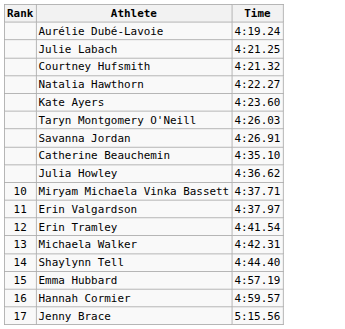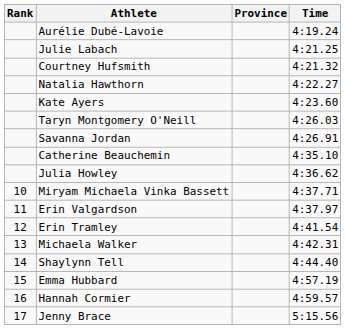 <table class="wikitable sortable" style="text-align:center">
 <tr>
 <th>Rank</th>
 <th>Athlete</th>
+<th>Province</th>
 <th>Time</th>
 </tr>
 <tr>
 <td></td>
 <td align=left>Aurélie Dubé-Lavoie</td>
+<td align="left"></td>
 <td>4:19.24</td>
 </tr>
 <tr>
 <td></td>
 <td align=left>Julie Labach</td>
+<td align="left"></td>
 <td>4:21.25</td>
 </tr>
 <tr>
 <td></td>
 <td align=left>Courtney Hufsmith</td>
+<td align="left"></td>
 <td>4:21.32</td>
 </tr>
 <tr>
 <td></td>
 <td align=left>Natalia Hawthorn</td>
+<td align="left"></td>
 <td>4:22.27</td>
 </tr>
 <tr>
 <td></td>
 <td align=left>Kate Ayers</td>
+<td align="left"></td>
 <td>4:23.60</td>
 </tr>
 <tr>
 <td></td>
 <td align=left>Taryn Montgomery O'Neill</td>
+<td align="left"></td>
 <td>4:26.03</td>
 </tr>
 <tr>
 <td></td>
 <td align=left>Savanna Jordan</td>
+<td align="left"></td>
 <td>4:26.91</td>
 </tr>
 <tr>
 <td></td>
 <td align=left>Catherine Beauchemin</td>
+<td align="left"></td>
 <td>4:35.10</td>
 </tr>
 <tr>
 <td></td>
 <td align=left>Julia Howley</td>
+<td align="left"></td>
 <td>4:36.62</td>
 </tr>
 <tr>
 <td>10</td>
 <td align=left>Miryam Michaela Vinka Bassett</td>
+<td align="left"></td>
 <td>4:37.71</td>
 </tr>
 <tr>
 <td>11</td>
 <td align=left>Erin Valgardson</td>
+<td align="left"></td>
 <td>4:37.97</td>
 </tr>
 <tr>
 <td>12</td>
 <td align=left>Erin Tramley</td>
+<td align="left"></td>
 <td>4:41.54</td>
 </tr>
 <tr>
 <td>13</td>
 <td align=left>Michaela Walker</td>
+<td align="left"></td>
 <td>4:42.31</td>
 </tr>
 <tr>
 <td>14</td>
 <td align=left>Shaylynn Tell</td>
+<td align="left"></td>
 <td>4:44.40</td>
 </tr>
 <tr>
 <td>15</td>
 <td align=left>Emma Hubbard</td>
+<td align="left"></td>
 <td>4:57.19</td>
 </tr>
 <tr>
 <td>16</td>
 <td align=left>Hannah Cormier</td>
+<td align="left"></td>
 <td>4:59.57</td>
 </tr>
 <tr>
 <td>17</td>
 <td align=left>Jenny Brace</td>
+<td align="left"></td>
 <td>5:15.56</td>
 </tr>
 </table>
